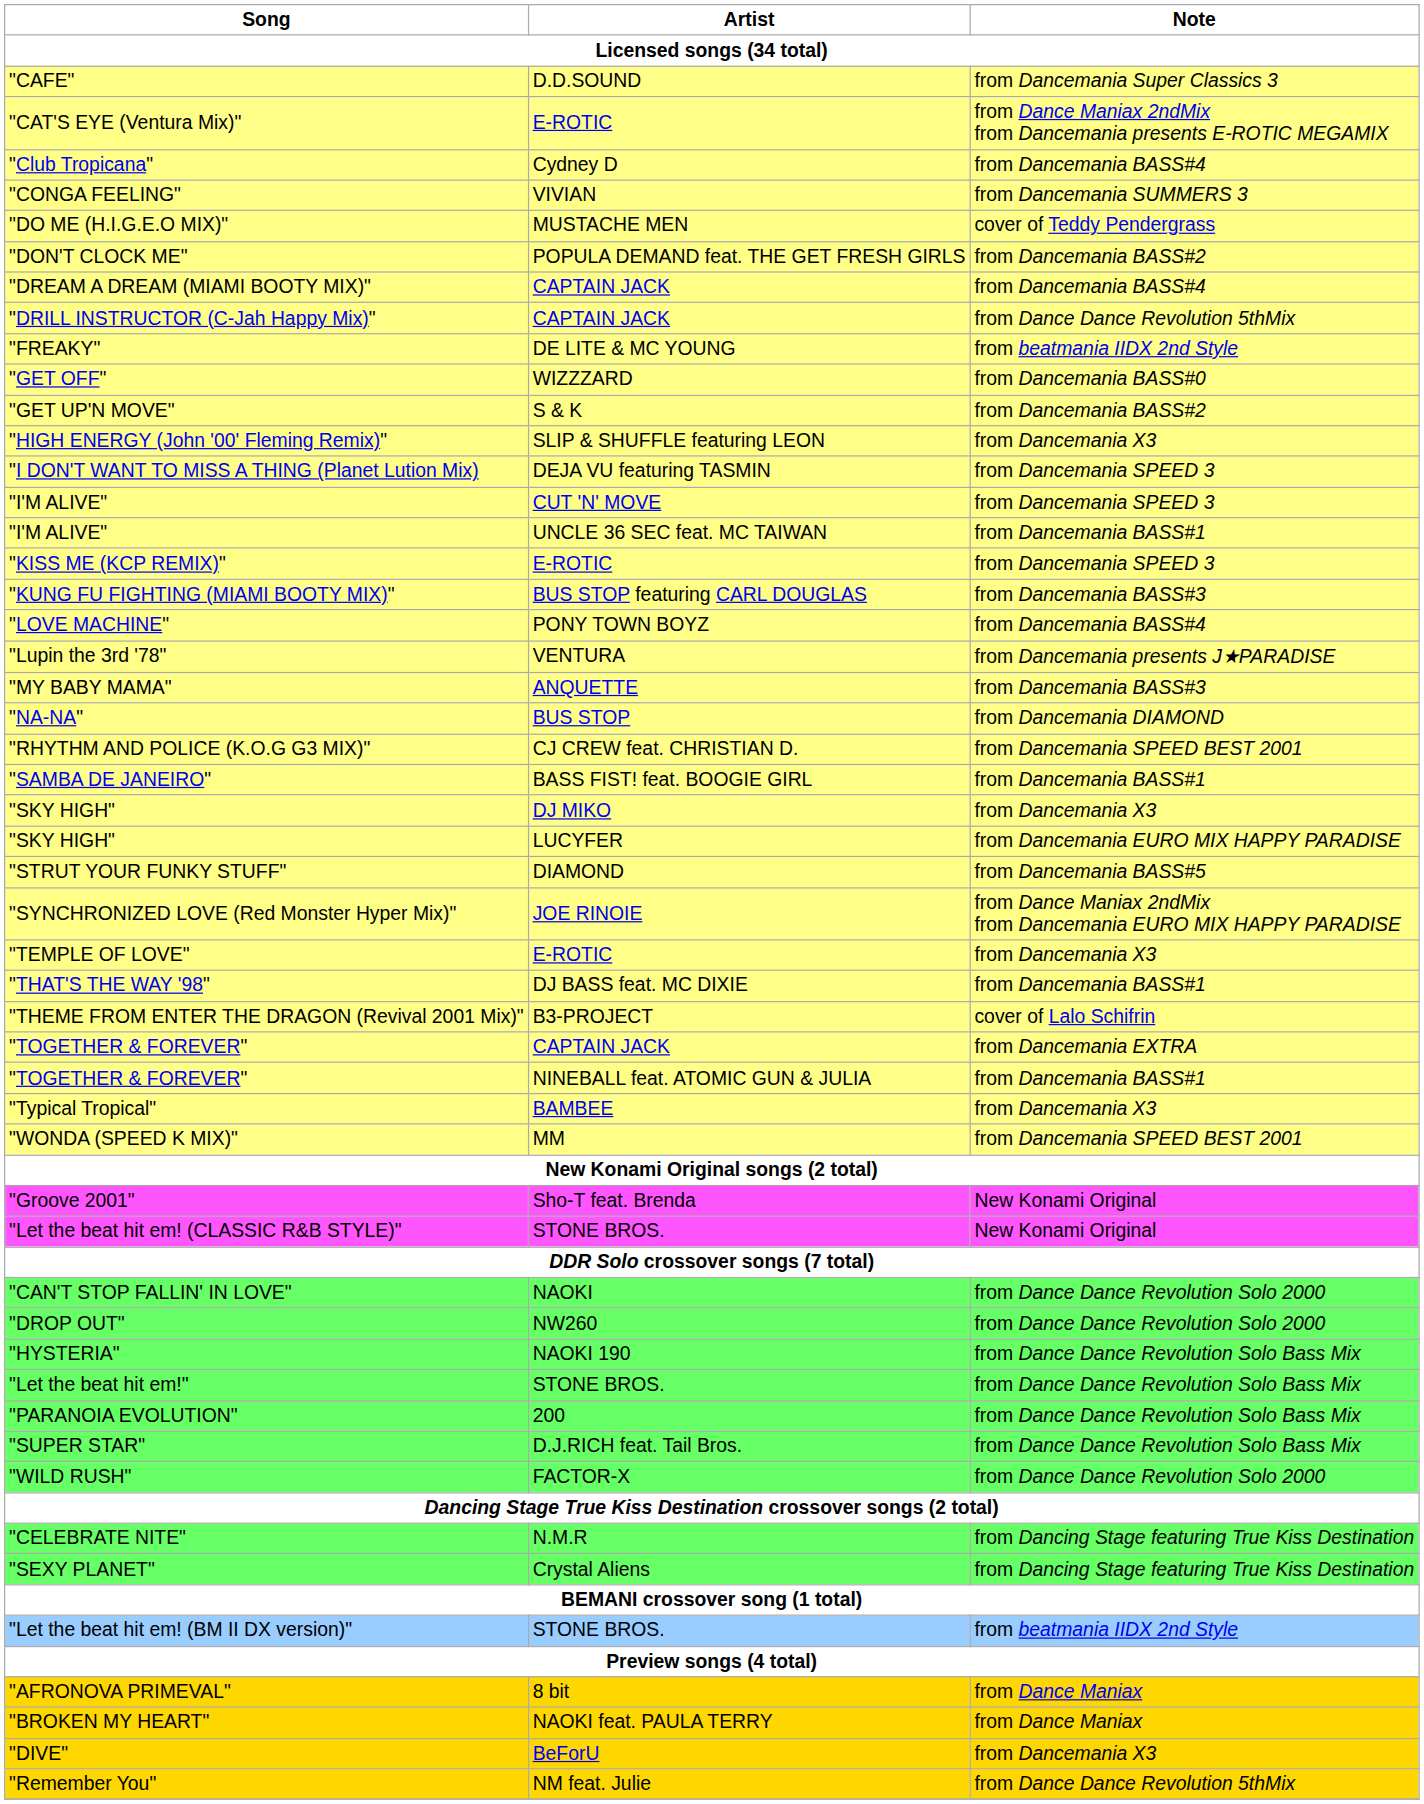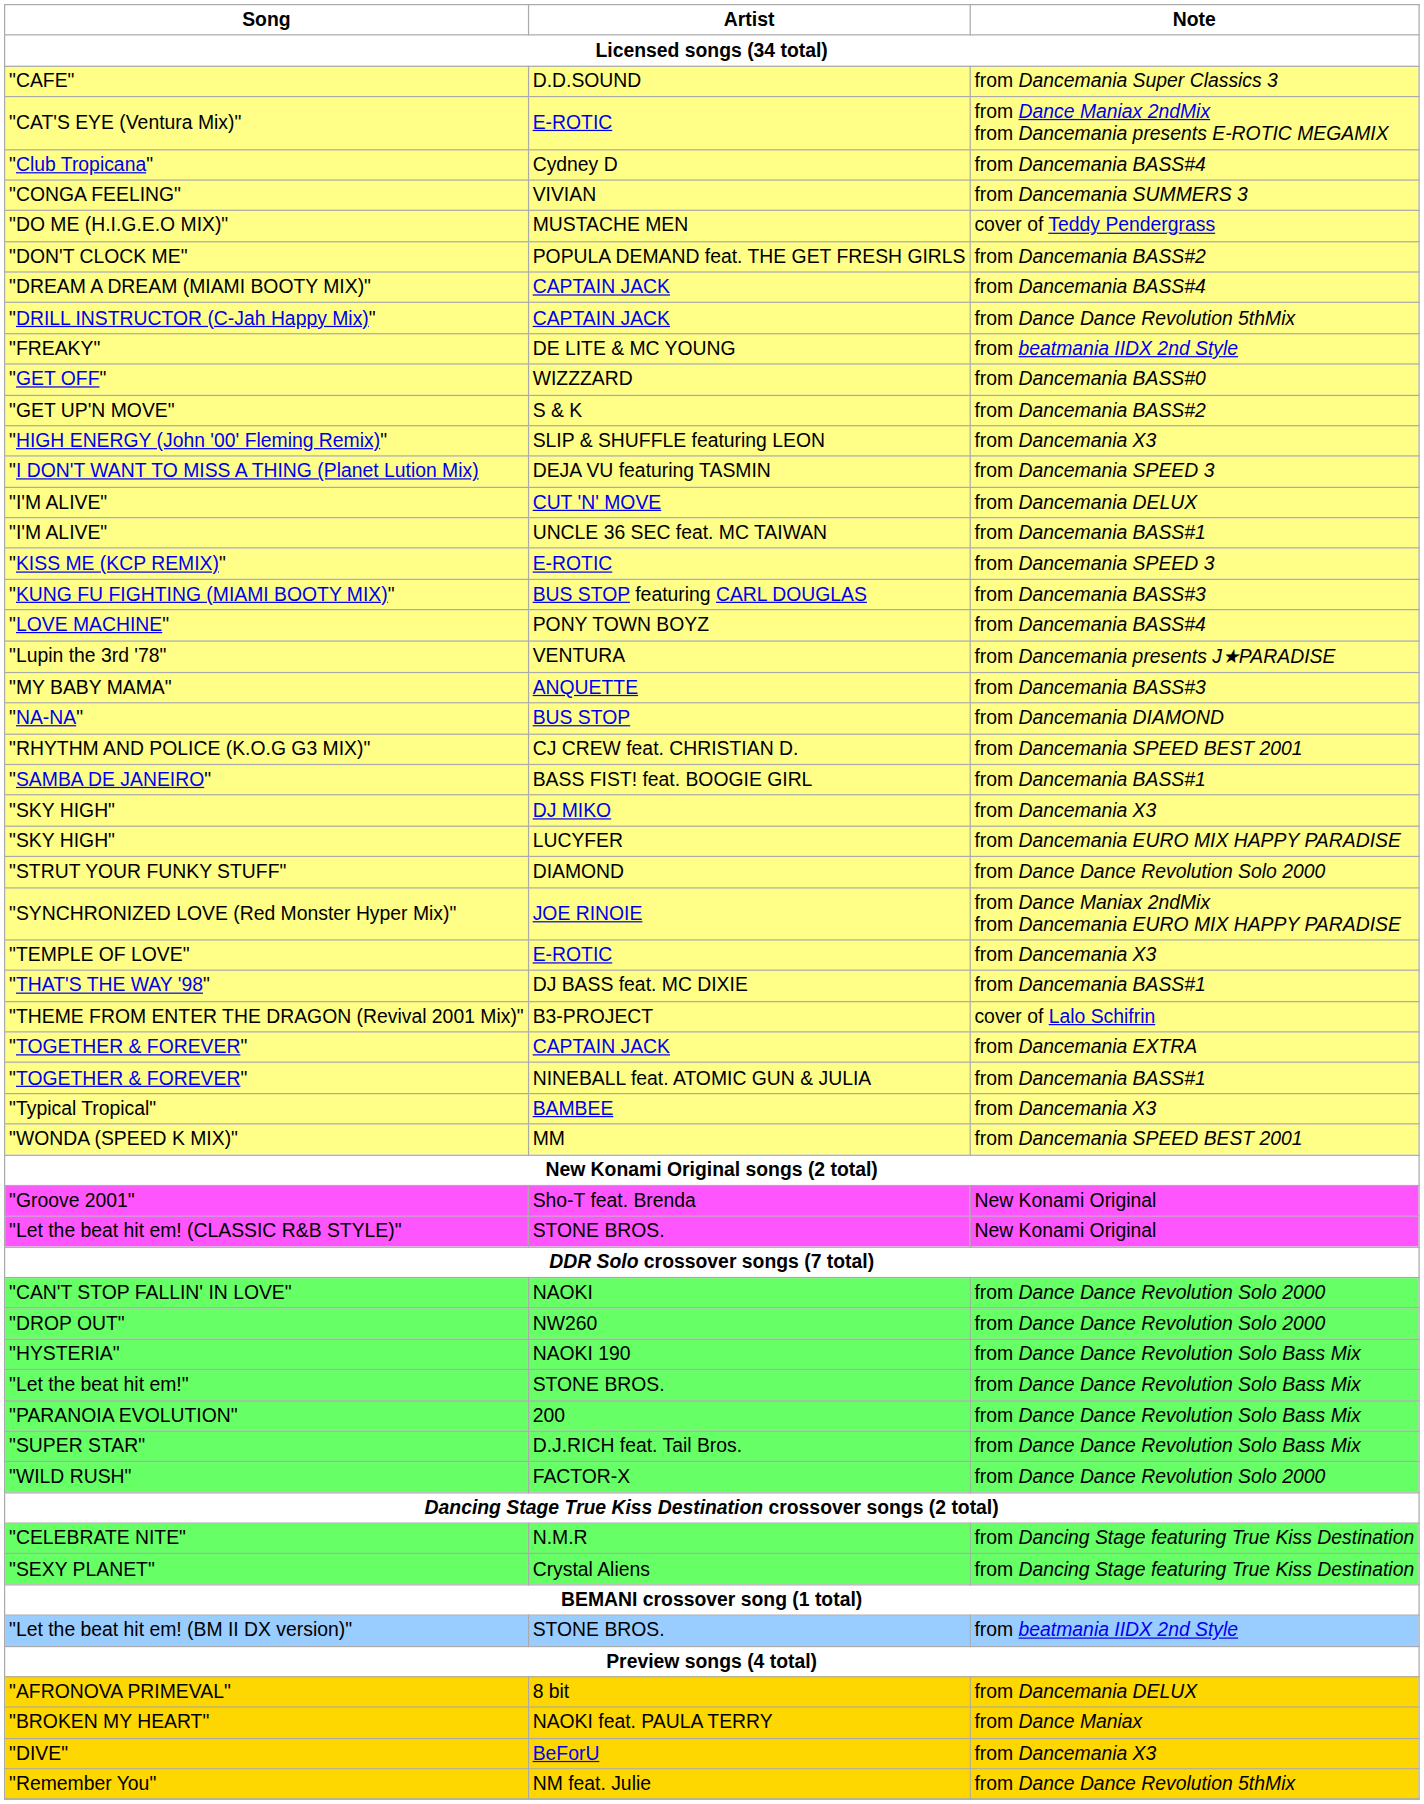 <table class="wikitable">
 <tr>
 <th style="background:#fff;">Song</th>
 <th style="background:#fff;">Artist</th>
 <th style="background:#fff;">Note</th>
 </tr>
 <tr>
 <th colspan="3" style="background:#ffffff;">Licensed songs (34 total)</th>
 </tr>
 <tr style="background:#ffff88;">
 <td>"CAFE"</td>
 <td>D.D.SOUND</td>
 <td>from <em>Dancemania Super Classics 3</em></td>
 </tr>
 <tr style="background:#ffff88;">
 <td>"CAT'S EYE (Ventura Mix)"</td>
 <td><a href='#'>E-ROTIC</a></td>
 <td>from <em><a href='#'>Dance Maniax 2ndMix</a></em><br>from <em>Dancemania presents E-ROTIC MEGAMIX</em></td>
 </tr>
 <tr style="background:#ffff88;">
 <td>"<a href='#'>Club Tropicana</a>"</td>
 <td>Cydney D</td>
 <td>from <em>Dancemania BASS#4</em></td>
 </tr>
 <tr style="background:#ffff88;">
 <td>"CONGA FEELING"</td>
 <td>VIVIAN</td>
 <td>from <em>Dancemania SUMMERS 3</em></td>
 </tr>
 <tr style="background:#ffff88;">
 <td>"DO ME (H.I.G.E.O MIX)"</td>
 <td>MUSTACHE MEN</td>
 <td>cover of <a href='#'>Teddy Pendergrass</a></td>
 </tr>
 <tr style="background:#ffff88;">
 <td>"DON'T CLOCK ME"</td>
 <td>POPULA DEMAND feat. THE GET FRESH GIRLS</td>
 <td>from <em>Dancemania BASS#2</em></td>
 </tr>
 <tr style="background:#ffff88;">
 <td>"DREAM A DREAM (MIAMI BOOTY MIX)"</td>
 <td><a href='#'>CAPTAIN JACK</a></td>
 <td>from <em>Dancemania BASS#4</em></td>
 </tr>
 <tr style="background:#ffff88;">
 <td>"<a href='#'>DRILL INSTRUCTOR (C-Jah Happy Mix)</a>"</td>
 <td><a href='#'>CAPTAIN JACK</a></td>
 <td>from <em>Dance Dance Revolution 5thMix</em></td>
 </tr>
 <tr style="background:#ffff88;">
 <td>"FREAKY"</td>
 <td>DE LITE & MC YOUNG</td>
 <td>from <em><a href='#'>beatmania IIDX 2nd Style</a></em></td>
 </tr>
 <tr style="background:#ffff88;">
 <td>"<a href='#'>GET OFF</a>"</td>
 <td>WIZZZARD</td>
 <td>from <em>Dancemania BASS#0</em></td>
 </tr>
 <tr style="background:#ffff88;">
 <td>"GET UP'N MOVE"</td>
 <td>S & K</td>
 <td>from <em>Dancemania BASS#2</em></td>
 </tr>
 <tr style="background:#ffff88;">
 <td>"<a href='#'>HIGH ENERGY (John '00' Fleming Remix)</a>"</td>
 <td>SLIP & SHUFFLE featuring LEON</td>
 <td>from <em>Dancemania X3</em></td>
 </tr>
 <tr style="background:#ffff88;">
 <td>"<a href='#'>I DON'T WANT TO MISS A THING (Planet Lution Mix)</a></td>
 <td>DEJA VU featuring TASMIN</td>
 <td>from <em>Dancemania SPEED 3</em></td>
 </tr>
 <tr style="background:#ffff88;">
 <td>"I'M ALIVE" </td>
 <td><a href='#'>CUT 'N' MOVE</a></td>
-<td>from <em>Dancemania SPEED 3</em></td>
+<td>from <em>Dancemania DELUX</em></td>
 </tr>
 <tr style="background:#ffff88;">
 <td>"I'M ALIVE"</td>
 <td>UNCLE 36 SEC feat. MC TAIWAN</td>
 <td>from <em>Dancemania BASS#1</em></td>
 </tr>
 <tr style="background:#ffff88;">
 <td>"<a href='#'>KISS ME (KCP REMIX)</a>"</td>
 <td><a href='#'>E-ROTIC</a></td>
 <td>from <em>Dancemania SPEED 3</em></td>
 </tr>
 <tr style="background:#ffff88;">
 <td>"<a href='#'>KUNG FU FIGHTING (MIAMI BOOTY MIX)</a>"</td>
 <td><a href='#'>BUS STOP</a> featuring <a href='#'>CARL DOUGLAS</a></td>
 <td>from <em>Dancemania BASS#3</em></td>
 </tr>
 <tr style="background:#ffff88;">
 <td>"<a href='#'>LOVE MACHINE</a>"</td>
 <td>PONY TOWN BOYZ</td>
 <td>from <em>Dancemania BASS#4</em></td>
 </tr>
 <tr style="background:#ffff88;">
 <td>"Lupin the 3rd '78"</td>
 <td>VENTURA</td>
 <td>from <em>Dancemania presents J★PARADISE</em></td>
 </tr>
 <tr style="background:#ffff88;">
 <td>"MY BABY MAMA"</td>
 <td><a href='#'>ANQUETTE</a></td>
 <td>from <em>Dancemania BASS#3</em></td>
 </tr>
 <tr style="background:#ffff88;">
 <td>"<a href='#'>NA-NA</a>"</td>
 <td><a href='#'>BUS STOP</a></td>
 <td>from <em>Dancemania DIAMOND</em></td>
 </tr>
 <tr style="background:#ffff88;">
 <td>"RHYTHM AND POLICE (K.O.G G3 MIX)"</td>
 <td>CJ CREW feat. CHRISTIAN D.</td>
 <td>from <em>Dancemania SPEED BEST 2001</em></td>
 </tr>
 <tr style="background:#ffff88;">
 <td>"<a href='#'>SAMBA DE JANEIRO</a>"</td>
 <td>BASS FIST! feat. BOOGIE GIRL</td>
 <td>from <em>Dancemania BASS#1</em></td>
 </tr>
 <tr style="background:#ffff88;">
 <td>"SKY HIGH"</td>
 <td><a href='#'>DJ MIKO</a></td>
 <td>from <em>Dancemania X3</em></td>
 </tr>
 <tr style="background:#ffff88;">
 <td>"SKY HIGH"</td>
 <td>LUCYFER</td>
 <td>from <em>Dancemania EURO MIX HAPPY PARADISE</em></td>
 </tr>
 <tr style="background:#ffff88;">
 <td>"STRUT YOUR FUNKY STUFF"</td>
 <td>DIAMOND</td>
-<td>from <em>Dancemania BASS#5</em></td>
+<td>from <em>Dance Dance Revolution Solo 2000</em></td>
 </tr>
 <tr style="background:#ffff88;">
 <td>"SYNCHRONIZED LOVE (Red Monster Hyper Mix)"</td>
 <td><a href='#'>JOE RINOIE</a></td>
 <td>from <em>Dance Maniax 2ndMix</em><br>from <em>Dancemania EURO MIX HAPPY PARADISE</em></td>
 </tr>
 <tr style="background:#ffff88;">
 <td>"TEMPLE OF LOVE"</td>
 <td><a href='#'>E-ROTIC</a></td>
 <td>from <em>Dancemania X3</em></td>
 </tr>
 <tr style="background:#ffff88;">
 <td>"<a href='#'>THAT'S THE WAY '98</a>"</td>
 <td>DJ BASS feat. MC DIXIE</td>
 <td>from <em>Dancemania BASS#1</em></td>
 </tr>
 <tr style="background:#ffff88;">
 <td>"THEME FROM ENTER THE DRAGON (Revival 2001 Mix)"</td>
 <td>B3-PROJECT</td>
 <td>cover of <a href='#'>Lalo Schifrin</a></td>
 </tr>
 <tr style="background:#ffff88;">
 <td>"<a href='#'>TOGETHER & FOREVER</a>" </td>
 <td><a href='#'>CAPTAIN JACK</a></td>
 <td>from <em>Dancemania EXTRA</em></td>
 </tr>
 <tr style="background:#ffff88;">
 <td>"<a href='#'>TOGETHER & FOREVER</a>"</td>
 <td>NINEBALL feat. ATOMIC GUN & JULIA</td>
 <td>from <em>Dancemania BASS#1</em></td>
 </tr>
 <tr style="background:#ffff88;">
 <td>"Typical Tropical"</td>
 <td><a href='#'>BAMBEE</a></td>
 <td>from <em>Dancemania X3</em></td>
 </tr>
 <tr style="background:#ffff88;">
 <td>"WONDA (SPEED K MIX)"</td>
 <td>MM</td>
 <td>from <em>Dancemania SPEED BEST 2001</em></td>
 </tr>
 <tr>
 <th colspan="3" style="background:#ffffff;">New Konami Original songs (2 total)</th>
 </tr>
 <tr style="background:#ff55ff;">
 <td>"Groove 2001" </td>
 <td>Sho-T feat. Brenda</td>
 <td>New Konami Original</td>
 </tr>
 <tr style="background:#ff55ff;">
 <td>"Let the beat hit em! (CLASSIC R&B STYLE)" </td>
 <td>STONE BROS.</td>
 <td>New Konami Original</td>
 </tr>
 <tr>
 <th colspan="3" style="background:#ffffff;"><em>DDR Solo</em> crossover songs (7 total)</th>
 </tr>
 <tr style="background:#66ff66;">
 <td>"CAN'T STOP FALLIN' IN LOVE"</td>
 <td>NAOKI</td>
 <td>from <em>Dance Dance Revolution Solo 2000</em></td>
 </tr>
 <tr style="background:#66ff66;">
 <td>"DROP OUT"</td>
 <td>NW260</td>
 <td>from <em>Dance Dance Revolution Solo 2000</em></td>
 </tr>
 <tr style="background:#66ff66;">
 <td>"HYSTERIA"</td>
 <td>NAOKI 190</td>
 <td>from <em>Dance Dance Revolution Solo Bass Mix</em></td>
 </tr>
 <tr style="background:#66ff66;">
 <td>"Let the beat hit em!"</td>
 <td>STONE BROS.</td>
 <td>from <em>Dance Dance Revolution Solo Bass Mix</em></td>
 </tr>
 <tr style="background:#66ff66;">
 <td>"PARANOIA EVOLUTION"</td>
 <td>200</td>
 <td>from <em>Dance Dance Revolution Solo Bass Mix</em></td>
 </tr>
 <tr style="background:#66ff66;">
 <td>"SUPER STAR"</td>
 <td>D.J.RICH feat. Tail Bros.</td>
 <td>from <em>Dance Dance Revolution Solo Bass Mix</em></td>
 </tr>
 <tr style="background:#66ff66;">
 <td>"WILD RUSH"</td>
 <td>FACTOR-X</td>
 <td>from <em>Dance Dance Revolution Solo 2000</em></td>
 </tr>
 <tr>
 <th colspan="3" style="background:#ffffff;"><em>Dancing Stage True Kiss Destination</em> crossover songs (2 total)</th>
 </tr>
 <tr style="background:#66ff66;">
 <td>"CELEBRATE NITE"</td>
 <td>N.M.R</td>
 <td>from <em>Dancing Stage featuring True Kiss Destination</em></td>
 </tr>
 <tr style="background:#66ff66;">
 <td>"SEXY PLANET"</td>
 <td>Crystal Aliens</td>
 <td>from <em>Dancing Stage featuring True Kiss Destination</em></td>
 </tr>
 <tr>
 <th colspan="3" style="background:#ffffff;">BEMANI crossover song (1 total)</th>
 </tr>
 <tr style="background:#99CCFF;">
 <td>"Let the beat hit em! (BM II DX version)" </td>
 <td>STONE BROS.</td>
 <td>from <em><a href='#'>beatmania IIDX 2nd Style</a></em></td>
 </tr>
 <tr>
 <th colspan="3" style="background:#ffffff;">Preview songs (4 total)</th>
 </tr>
 <tr style="background:#FFD700;">
 <td>"AFRONOVA PRIMEVAL" </td>
 <td>8 bit</td>
-<td>from <em><a href='#'>Dance Maniax</a></em></td>
+<td>from <em>Dancemania DELUX</em></td>
 </tr>
 <tr style="background:#FFD700;">
 <td>"BROKEN MY HEART" </td>
 <td>NAOKI feat. PAULA TERRY</td>
 <td>from <em>Dance Maniax</em></td>
 </tr>
 <tr style="background:#FFD700;">
 <td>"DIVE" </td>
 <td><a href='#'>BeForU</a></td>
 <td>from <em>Dancemania X3</em></td>
 </tr>
 <tr style="background:#FFD700;">
 <td>"Remember You" </td>
 <td>NM feat. Julie</td>
 <td>from <em>Dance Dance Revolution 5thMix</em></td>
 </tr>
 <tr>
 </tr>
 </table>
